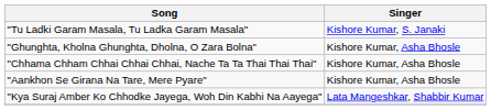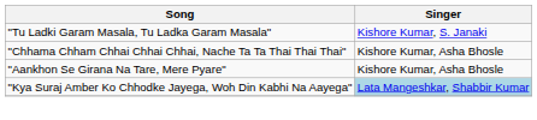 <table class="wikitable" style="font-size:95%;">
 <tr>
 <th>Song</th>
 <th>Singer</th>
 </tr>
 <tr>
 <td>"Tu Ladki Garam Masala, Tu Ladka Garam Masala"</td>
 <td><a href='#'>Kishore Kumar</a>, <a href='#'>S. Janaki</a></td>
-</tr>
-<tr>
-<td>"Ghunghta, Kholna Ghunghta, Dholna, O Zara Bolna"</td>
-<td>Kishore Kumar, <a href='#'>Asha Bhosle</a></td>
 </tr>
 <tr>
 <td>"Chhama Chham Chhai Chhai Chhai, Nache Ta Ta Thai Thai Thai"</td>
 <td>Kishore Kumar, Asha Bhosle</td>
 </tr>
 <tr>
 <td>"Aankhon Se Girana Na Tare, Mere Pyare"</td>
 <td>Kishore Kumar, Asha Bhosle</td>
 </tr>
 <tr>
 <td>"Kya Suraj Amber Ko Chhodke Jayega, Woh Din Kabhi Na Aayega"</td>
-<td><a href='#'>Lata Mangeshkar</a>, <a href='#'>Shabbir Kumar</a></td>
+<td style="background: lightblue;"><a href='#'>Lata Mangeshkar</a>, <a href='#'>Shabbir Kumar</a></td>
 </tr>
 <tr>
 </tr>
 </table>
